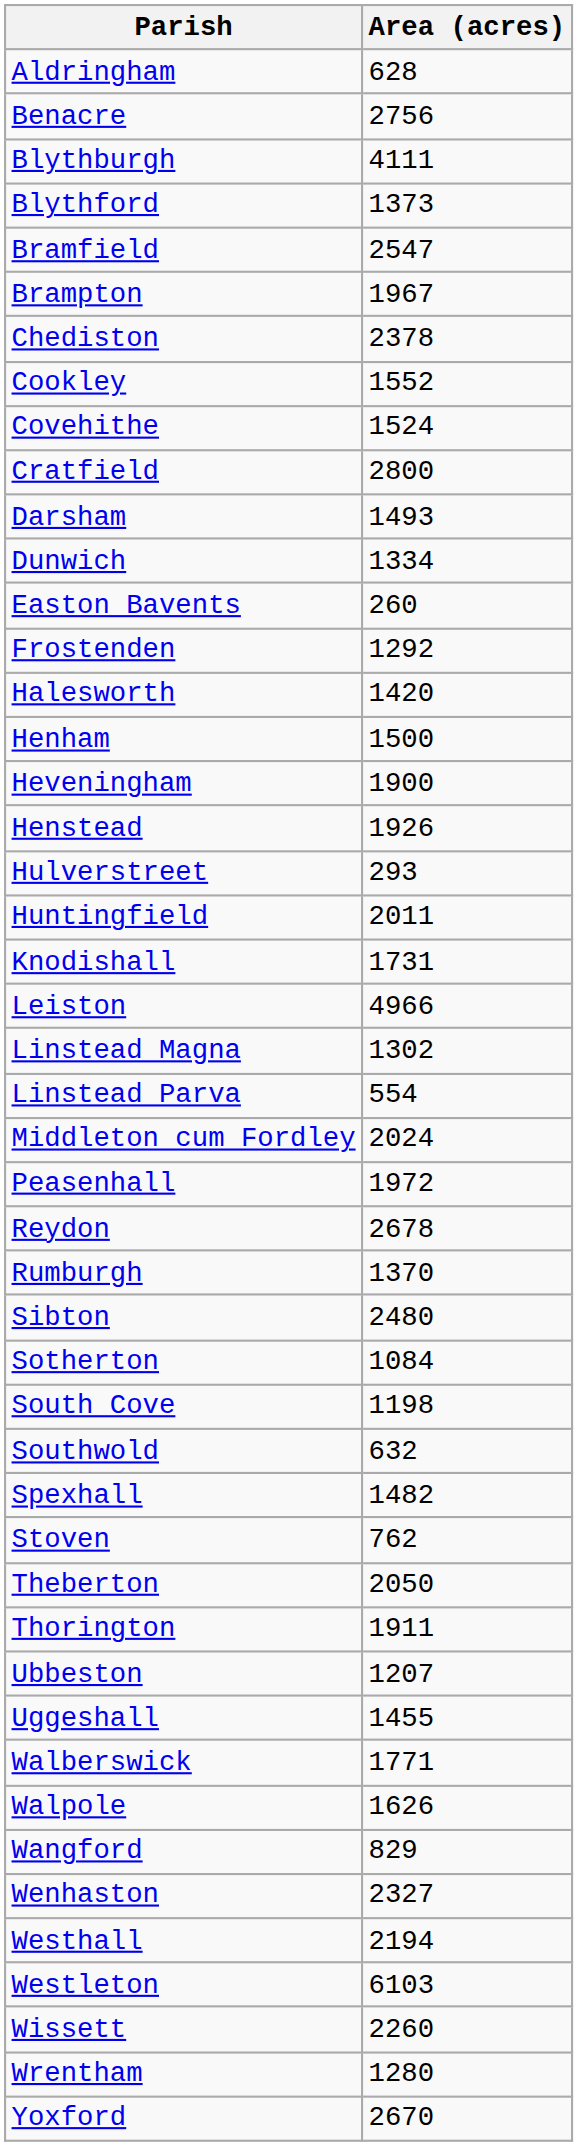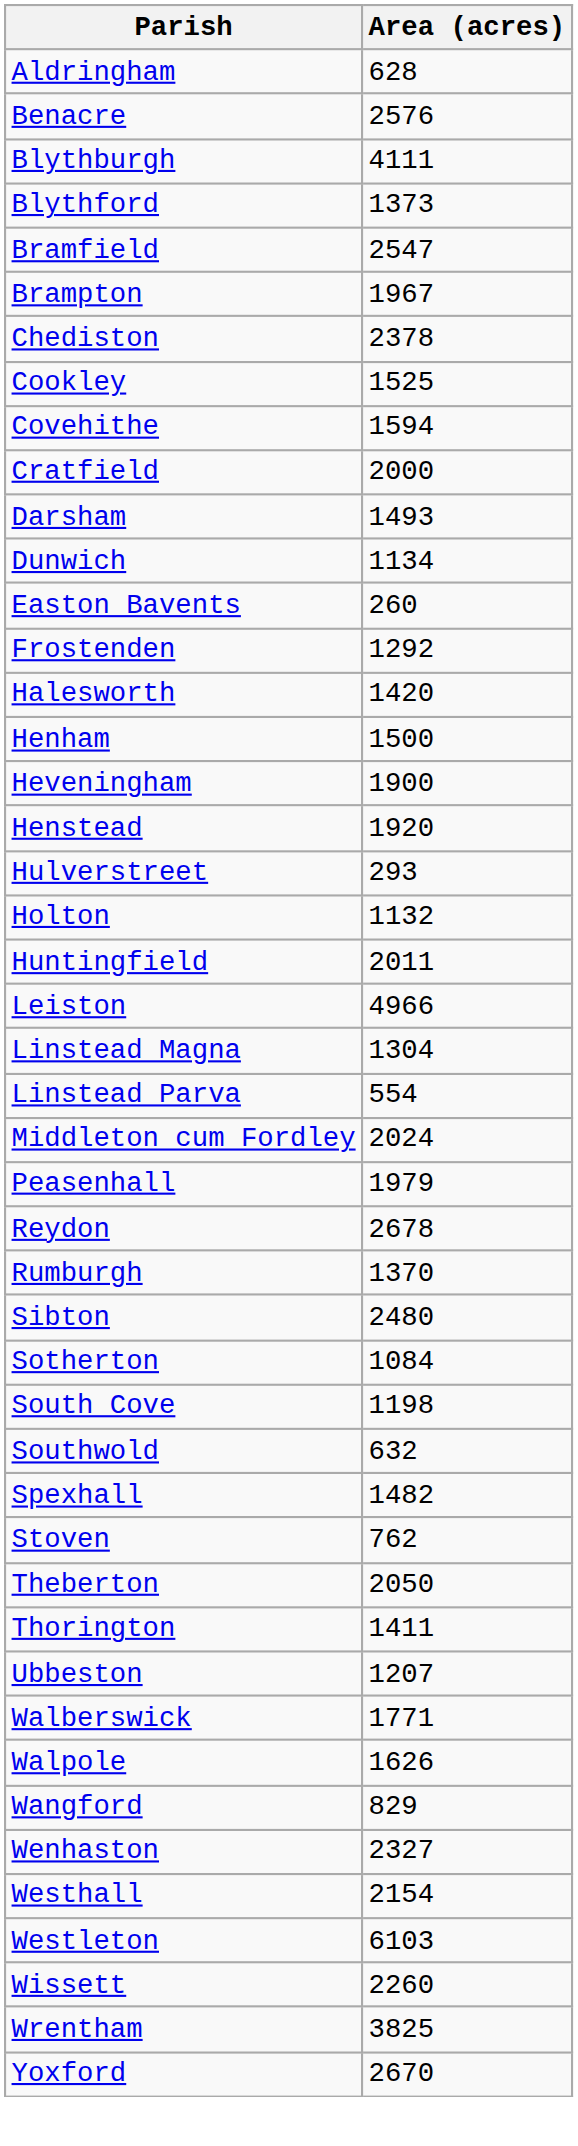 <table class="sortable wikitable vatop" style=" margin-right:2em;">
 <tr>
 <th>Parish</th>
 <th>Area (acres)</th>
 </tr>
 <tr>
 <td><a href='#'>Aldringham</a></td>
 <td>628</td>
 </tr>
 <tr>
 <td><a href='#'>Benacre</a></td>
-<td>2756</td>
+<td>2576</td>
 </tr>
 <tr>
 <td><a href='#'>Blythburgh</a></td>
 <td>4111</td>
 </tr>
 <tr>
 <td><a href='#'>Blythford</a></td>
 <td>1373</td>
 </tr>
 <tr>
 <td><a href='#'>Bramfield</a></td>
 <td>2547</td>
 </tr>
 <tr>
 <td><a href='#'>Brampton</a></td>
 <td>1967</td>
 </tr>
 <tr>
 <td><a href='#'>Chediston</a></td>
 <td>2378</td>
 </tr>
 <tr>
 <td><a href='#'>Cookley</a></td>
-<td>1552</td>
+<td>1525</td>
 </tr>
 <tr>
 <td><a href='#'>Covehithe</a></td>
-<td>1524</td>
+<td>1594</td>
 </tr>
 <tr>
 <td><a href='#'>Cratfield</a></td>
-<td>2800</td>
+<td>2000</td>
 </tr>
 <tr>
 <td><a href='#'>Darsham</a></td>
 <td>1493</td>
 </tr>
 <tr>
 <td><a href='#'>Dunwich</a></td>
-<td>1334</td>
+<td>1134</td>
 </tr>
 <tr>
 <td><a href='#'>Easton Bavents</a></td>
 <td>260</td>
 </tr>
 <tr>
 <td><a href='#'>Frostenden</a></td>
 <td>1292</td>
 </tr>
 <tr>
 <td><a href='#'>Halesworth</a></td>
 <td>1420</td>
 </tr>
 <tr>
 <td><a href='#'>Henham</a></td>
 <td>1500</td>
 </tr>
 <tr>
 <td><a href='#'>Heveningham</a></td>
 <td>1900</td>
 </tr>
 <tr>
 <td><a href='#'>Henstead</a></td>
-<td>1926</td>
+<td>1920</td>
 </tr>
 <tr>
 <td><a href='#'>Hulverstreet</a></td>
 <td>293</td>
 </tr>
 <tr>
+<td><a href='#'>Holton</a></td>
+<td>1132</td>
+</tr>
+<tr>
 <td><a href='#'>Huntingfield</a></td>
 <td>2011</td>
-</tr>
-<tr>
-<td><a href='#'>Knodishall</a></td>
-<td>1731</td>
 </tr>
 <tr>
 <td><a href='#'>Leiston</a></td>
 <td>4966</td>
 </tr>
 <tr>
 <td><a href='#'>Linstead Magna</a></td>
-<td>1302</td>
+<td>1304</td>
 </tr>
 <tr>
 <td><a href='#'>Linstead Parva</a></td>
 <td>554</td>
 </tr>
 <tr>
 <td><a href='#'>Middleton cum Fordley</a></td>
 <td>2024</td>
 </tr>
 <tr>
 <td><a href='#'>Peasenhall</a></td>
-<td>1972</td>
+<td>1979</td>
 </tr>
 <tr>
 <td><a href='#'>Reydon</a></td>
 <td>2678</td>
 </tr>
 <tr>
 <td><a href='#'>Rumburgh</a></td>
 <td>1370</td>
 </tr>
 <tr>
 <td><a href='#'>Sibton</a></td>
 <td>2480</td>
 </tr>
 <tr>
 <td><a href='#'>Sotherton</a></td>
 <td>1084</td>
 </tr>
 <tr>
 <td><a href='#'>South Cove</a></td>
 <td>1198</td>
 </tr>
 <tr>
 <td><a href='#'>Southwold</a></td>
 <td>632</td>
 </tr>
 <tr>
 <td><a href='#'>Spexhall</a></td>
 <td>1482</td>
 </tr>
 <tr>
 <td><a href='#'>Stoven</a></td>
 <td>762</td>
 </tr>
 <tr>
 <td><a href='#'>Theberton</a></td>
 <td>2050</td>
 </tr>
 <tr>
 <td><a href='#'>Thorington</a></td>
-<td>1911</td>
+<td>1411</td>
 </tr>
 <tr>
 <td><a href='#'>Ubbeston</a></td>
 <td>1207</td>
-</tr>
-<tr>
-<td><a href='#'>Uggeshall</a></td>
-<td>1455</td>
 </tr>
 <tr>
 <td><a href='#'>Walberswick</a></td>
 <td>1771</td>
 </tr>
 <tr>
 <td><a href='#'>Walpole</a></td>
 <td>1626</td>
 </tr>
 <tr>
 <td><a href='#'>Wangford</a></td>
 <td>829</td>
 </tr>
 <tr>
 <td><a href='#'>Wenhaston</a></td>
 <td>2327</td>
 </tr>
 <tr>
 <td><a href='#'>Westhall</a></td>
-<td>2194</td>
+<td>2154</td>
 </tr>
 <tr>
 <td><a href='#'>Westleton</a></td>
 <td>6103</td>
 </tr>
 <tr>
 <td><a href='#'>Wissett</a></td>
 <td>2260</td>
 </tr>
 <tr>
 <td><a href='#'>Wrentham</a></td>
-<td>1280</td>
+<td>3825</td>
 </tr>
 <tr>
 <td><a href='#'>Yoxford</a></td>
 <td>2670</td>
 </tr>
 </table>
